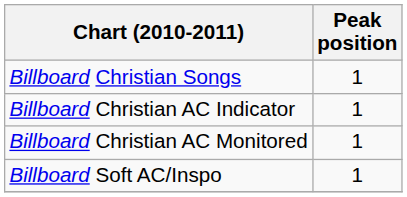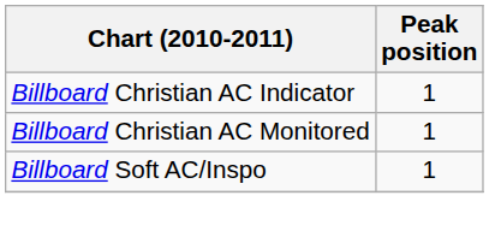 <table class="wikitable">
 <tr>
 <th>Chart (2010-2011)</th>
 <th>Peak<br>position</th>
-</tr>
-<tr>
-<td><em><a href='#'>Billboard</a></em> <a href='#'>Christian Songs</a></td>
-<td align="center">1</td>
 </tr>
 <tr>
 <td><em><a href='#'>Billboard</a></em> Christian AC Indicator</td>
 <td align="center">1</td>
 </tr>
 <tr>
 <td><em><a href='#'>Billboard</a></em> Christian AC Monitored</td>
 <td align="center">1</td>
 </tr>
 <tr>
 <td><em><a href='#'>Billboard</a></em> Soft AC/Inspo</td>
 <td align="center">1</td>
 </tr>
 <tr>
 </tr>
 </table>
